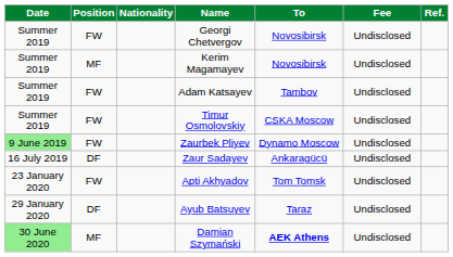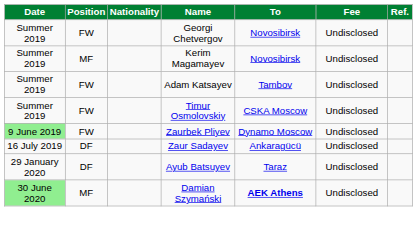 <table class="wikitable"  style="text-align:center; font-size:90%; ">
 <tr>
 <th style="background:#008033; color:white; width:150px;">Date</th>
 <th style="background:#008033; color:white; width:55px;">Position</th>
 <th style="background:#008033; color:white; width:55px;">Nationality</th>
 <th style="background:#008033; color:white; width:150px;">Name</th>
 <th style="background:#008033; color:white; width:200px;">To</th>
 <th style="background:#008033; color:white; width:150px;">Fee</th>
 <th style="background:#008033; color:white; width:35px;">Ref.</th>
 </tr>
 <tr>
 <td>Summer 2019</td>
 <td>FW</td>
 <td></td>
 <td>Georgi Chetvergov</td>
 <td><a href='#'>Novosibirsk</a></td>
 <td>Undisclosed</td>
 <td></td>
 </tr>
 <tr>
 <td>Summer 2019</td>
 <td>MF</td>
 <td></td>
 <td>Kerim Magamayev</td>
 <td><a href='#'>Novosibirsk</a></td>
 <td>Undisclosed</td>
 <td></td>
 </tr>
 <tr>
 <td>Summer 2019</td>
 <td>FW</td>
 <td></td>
 <td>Adam Katsayev</td>
 <td><a href='#'>Tambov</a></td>
 <td>Undisclosed</td>
 <td></td>
 </tr>
 <tr>
 <td>Summer 2019</td>
 <td>FW</td>
 <td></td>
 <td><a href='#'>Timur Osmolovskiy</a></td>
 <td><a href='#'>CSKA Moscow</a></td>
 <td>Undisclosed</td>
 <td></td>
 </tr>
 <tr>
 <td style="background: lightgreen;">9 June 2019</td>
 <td>FW</td>
 <td></td>
 <td><a href='#'>Zaurbek Pliyev</a></td>
 <td><a href='#'>Dynamo Moscow</a></td>
 <td>Undisclosed</td>
 <td></td>
 </tr>
 <tr>
 <td>16 July 2019</td>
 <td>DF</td>
 <td></td>
 <td><a href='#'>Zaur Sadayev</a></td>
 <td><a href='#'>Ankaragücü</a></td>
 <td>Undisclosed</td>
 <td></td>
 </tr>
 <tr>
-<td>23 January 2020</td>
-<td>FW</td>
-<td></td>
-<td><a href='#'>Apti Akhyadov</a></td>
-<td><a href='#'>Tom Tomsk</a></td>
-<td>Undisclosed</td>
-<td></td>
-</tr>
-<tr>
 <td>29 January 2020</td>
 <td>DF</td>
 <td></td>
 <td><a href='#'>Ayub Batsuyev</a></td>
 <td><a href='#'>Taraz</a></td>
 <td>Undisclosed</td>
 <td></td>
 </tr>
 <tr>
 <td style="background: lightgreen;">30 June 2020</td>
 <td>MF</td>
 <td></td>
 <td><a href='#'>Damian Szymański</a></td>
 <td><strong><a href='#'>AEK Athens</a></strong></td>
 <td>Undisclosed</td>
 <td></td>
 </tr>
 </table>
